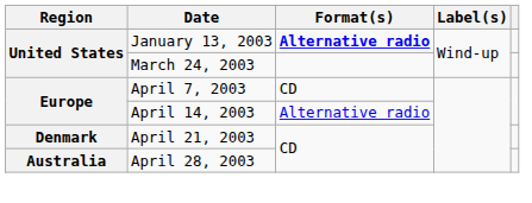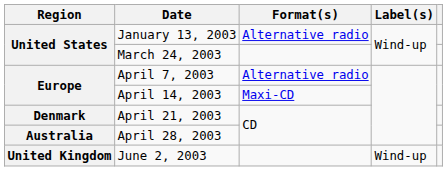 <table class="wikitable plainrowheaders">
 <tr>
 <th scope="col">Region</th>
 <th scope="col">Date</th>
 <th scope="col">Format(s)</th>
 <th scope="col">Label(s)</th>
 <th scope="col"></th>
 </tr>
 <tr>
 <th scope="row" rowspan="2">United States</th>
 <td>January 13, 2003</td>
-<td><strong><a href='#'>Alternative radio</a></strong></td>
+<td><a href='#'>Alternative radio</a></td>
 <td rowspan="2">Wind-up</td>
 <td></td>
 </tr>
 <tr>
 <td>March 24, 2003</td>
 <td></td>
 <td></td>
 </tr>
 <tr>
 <th scope="row" rowspan="2">Europe</th>
 <td>April 7, 2003</td>
-<td>CD</td>
+<td><a href='#'>Alternative radio</a></td>
 <td rowspan="4"></td>
 <td rowspan="2"></td>
 </tr>
 <tr>
 <td>April 14, 2003</td>
-<td><a href='#'>Alternative radio</a></td>
+<td><a href='#'>Maxi-CD</a></td>
 </tr>
 <tr>
 <th scope="row">Denmark</th>
 <td>April 21, 2003</td>
 <td rowspan="2">CD</td>
 <td></td>
 </tr>
 <tr>
 <th scope="row">Australia</th>
 <td>April 28, 2003</td>
 <td></td>
 </tr>
+<tr>
+<th scope="row">United Kingdom</th>
+<td>June 2, 2003</td>
+<td></td>
+<td>Wind-up</td>
+<td></td>
+</tr>
 </table>
